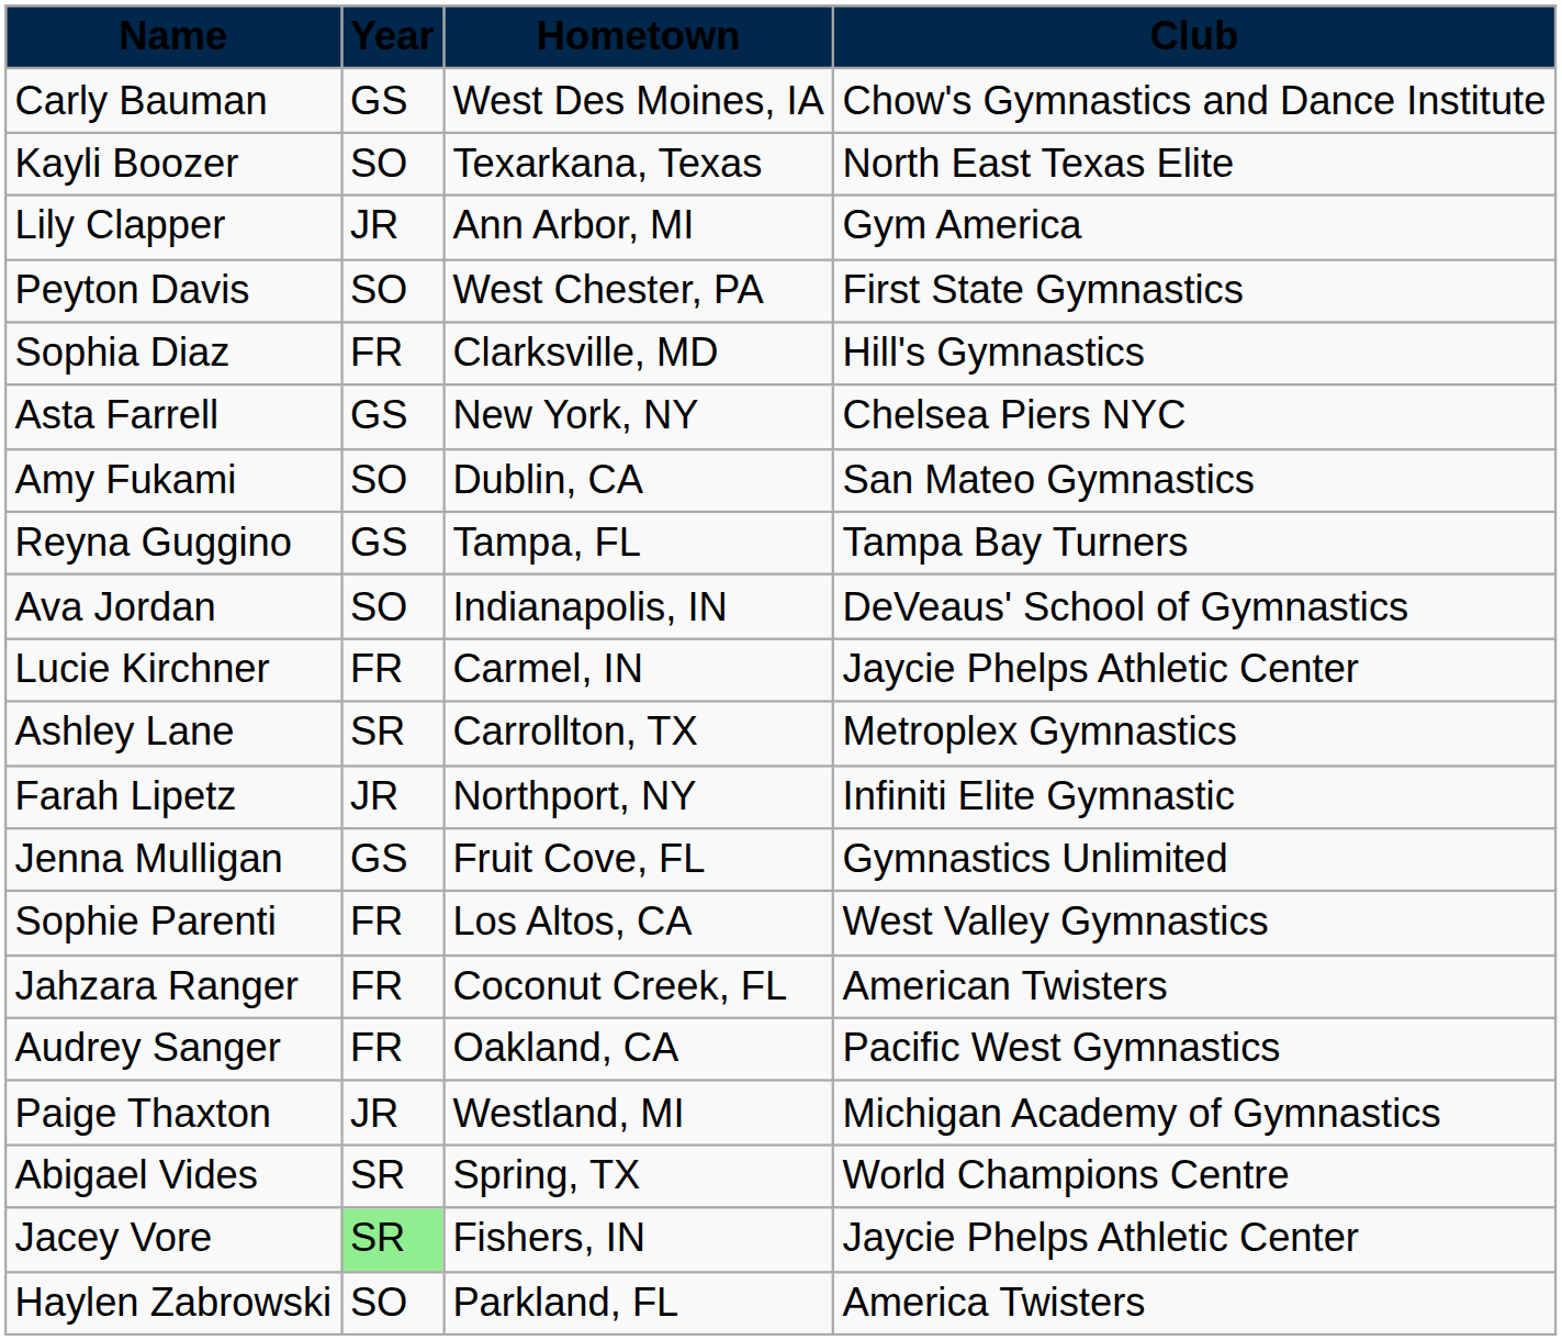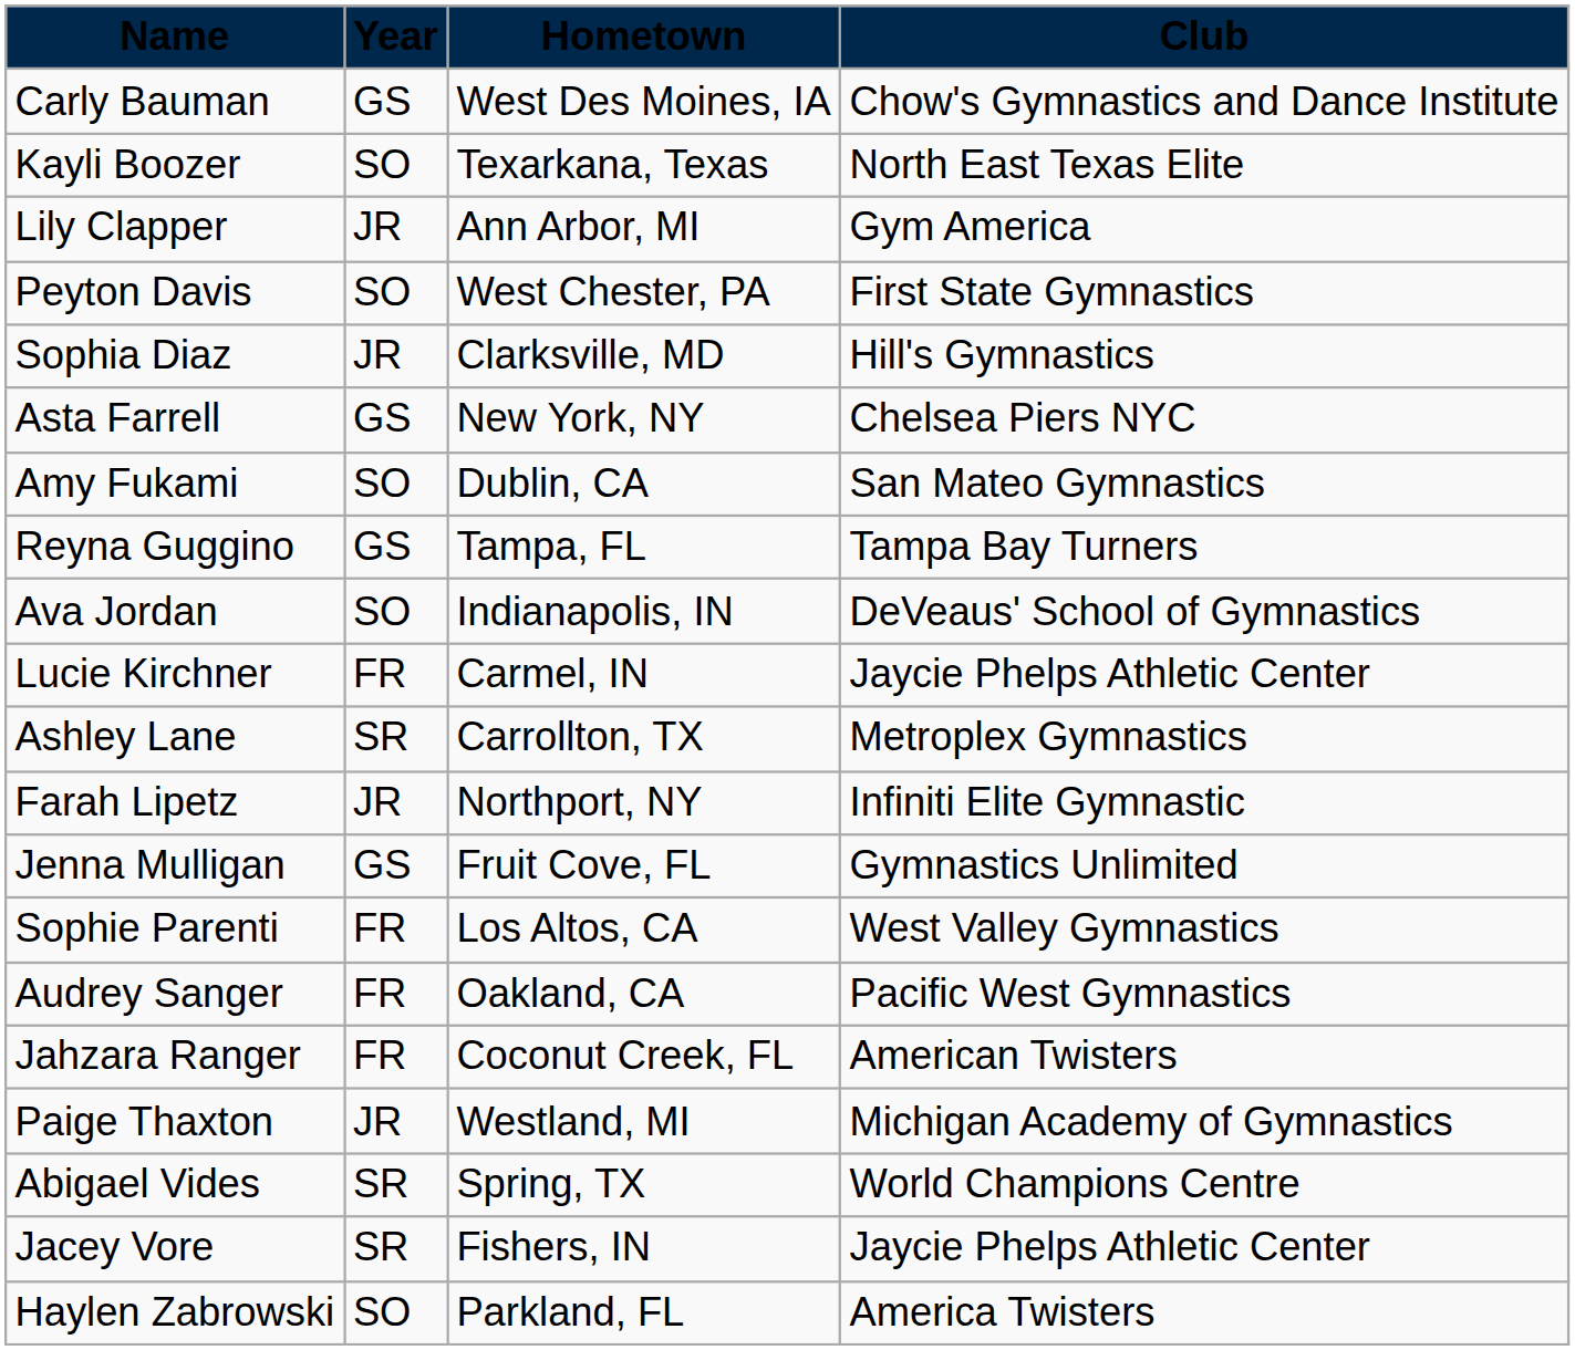 <table class="wikitable">
 <tr>
 <td align=center bgcolor="00274C"><span><strong>Name</strong></span></td>
 <td align=center bgcolor="00274C"><span><strong>Year</strong></span></td>
 <td align=center bgcolor="00274C"><span><strong>Hometown</strong></span></td>
 <td align=center bgcolor="00274C"><span><strong>Club</strong></span></td>
 </tr>
 <tr>
 <td>Carly Bauman</td>
 <td>GS</td>
 <td>West Des Moines, IA</td>
 <td>Chow's Gymnastics and Dance Institute</td>
 </tr>
 <tr>
 <td>Kayli Boozer</td>
 <td>SO</td>
 <td>Texarkana, Texas</td>
 <td>North East Texas Elite</td>
 </tr>
 <tr>
 <td>Lily Clapper</td>
 <td>JR</td>
 <td>Ann Arbor, MI</td>
 <td>Gym America</td>
 </tr>
 <tr>
 <td>Peyton Davis</td>
 <td>SO</td>
 <td>West Chester, PA</td>
 <td>First State Gymnastics</td>
 </tr>
 <tr>
 <td>Sophia Diaz</td>
-<td>FR</td>
+<td>JR</td>
 <td>Clarksville, MD</td>
 <td>Hill's Gymnastics</td>
 </tr>
 <tr>
 <td>Asta Farrell</td>
 <td>GS</td>
 <td>New York, NY</td>
 <td>Chelsea Piers NYC</td>
 </tr>
 <tr>
 <td>Amy Fukami</td>
 <td>SO</td>
 <td>Dublin, CA</td>
 <td>San Mateo Gymnastics</td>
 </tr>
 <tr>
 <td>Reyna Guggino</td>
 <td>GS</td>
 <td>Tampa, FL</td>
 <td>Tampa Bay Turners</td>
 </tr>
 <tr>
 <td>Ava Jordan</td>
 <td>SO</td>
 <td>Indianapolis, IN</td>
 <td>DeVeaus' School of Gymnastics</td>
 </tr>
 <tr>
 <td>Lucie Kirchner</td>
 <td>FR</td>
 <td>Carmel, IN</td>
 <td>Jaycie Phelps Athletic Center</td>
 </tr>
 <tr>
 <td>Ashley Lane</td>
 <td>SR</td>
 <td>Carrollton, TX</td>
 <td>Metroplex Gymnastics</td>
 </tr>
 <tr>
 <td>Farah Lipetz</td>
 <td>JR</td>
 <td>Northport, NY</td>
 <td>Infiniti Elite Gymnastic</td>
 </tr>
 <tr>
 <td>Jenna Mulligan</td>
 <td>GS</td>
 <td>Fruit Cove, FL</td>
 <td>Gymnastics Unlimited</td>
 </tr>
 <tr>
 <td>Sophie Parenti</td>
 <td>FR</td>
 <td>Los Altos, CA</td>
 <td>West Valley Gymnastics</td>
 </tr>
 <tr>
+<td>Audrey Sanger</td>
+<td>FR</td>
+<td>Oakland, CA</td>
+<td>Pacific West Gymnastics</td>
+</tr>
+<tr>
 <td>Jahzara Ranger</td>
 <td>FR</td>
 <td>Coconut Creek, FL</td>
 <td>American Twisters</td>
-</tr>
-<tr>
-<td>Audrey Sanger</td>
-<td>FR</td>
-<td>Oakland, CA</td>
-<td>Pacific West Gymnastics</td>
 </tr>
 <tr>
 <td>Paige Thaxton</td>
 <td>JR</td>
 <td>Westland, MI</td>
 <td>Michigan Academy of Gymnastics</td>
 </tr>
 <tr>
 <td>Abigael Vides</td>
 <td>SR</td>
 <td>Spring, TX</td>
 <td>World Champions Centre</td>
 </tr>
 <tr>
 <td>Jacey Vore</td>
-<td style="background: lightgreen;">SR</td>
+<td>SR</td>
 <td>Fishers, IN</td>
 <td>Jaycie Phelps Athletic Center</td>
 </tr>
 <tr>
 <td>Haylen Zabrowski</td>
 <td>SO</td>
 <td>Parkland, FL</td>
 <td>America Twisters</td>
 </tr>
 </table>
